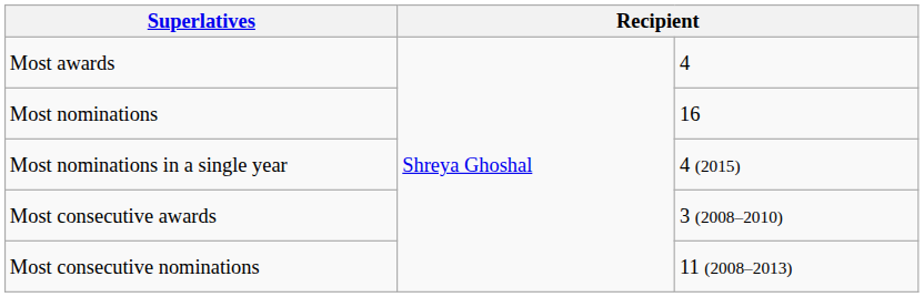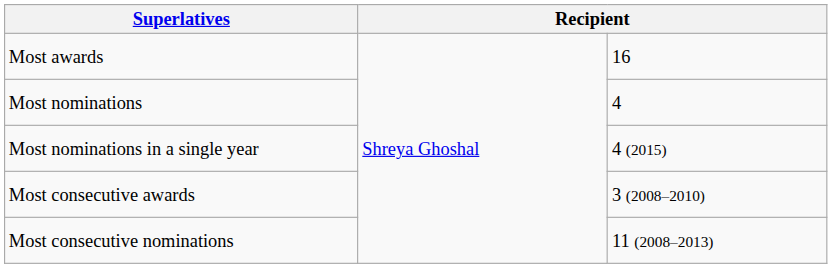 <table class="wikitable">
 <tr>
 <th style="width:300px;"><a href='#'>Superlatives</a></th>
 <th colspan="2" style="width:400px;">Recipient</th>
 </tr>
 <tr style="height:2.5em;">
 <td>Most awards</td>
 <td rowspan="5"><a href='#'>Shreya Ghoshal</a></td>
-<td>4</td>
+<td>16</td>
 </tr>
 <tr style="height:2.5em;">
 <td>Most nominations</td>
-<td>16</td>
+<td>4</td>
 </tr>
 <tr style="height:2.5em;">
 <td>Most nominations in a single year</td>
 <td>4 <small>(2015)</small></td>
 </tr>
 <tr style="height:2.5em;">
 <td>Most consecutive awards</td>
 <td>3 <small>(2008–2010)</small></td>
 </tr>
 <tr style="height:2.5em;">
 <td>Most consecutive nominations</td>
 <td>11 <small>(2008–2013)</small></td>
 </tr>
 </table>
